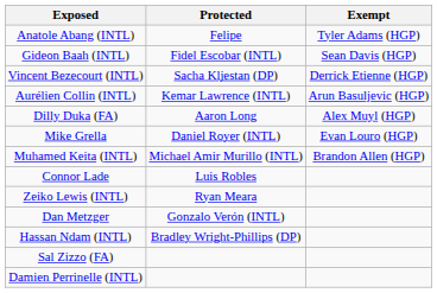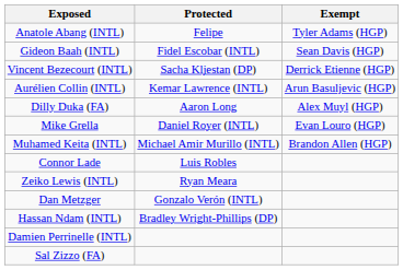 <table class="wikitable" style="text-align:center">
 <tr>
 <th>Exposed</th>
 <th>Protected</th>
 <th>Exempt</th>
 </tr>
 <tr>
 <td><a href='#'>Anatole Abang</a> (<a href='#'>INTL</a>)</td>
 <td><a href='#'>Felipe</a></td>
 <td><a href='#'>Tyler Adams</a> (<a href='#'>HGP</a>)</td>
 </tr>
 <tr>
 <td><a href='#'>Gideon Baah</a> (<a href='#'>INTL</a>)</td>
 <td><a href='#'>Fidel Escobar</a> (<a href='#'>INTL</a>)</td>
 <td><a href='#'>Sean Davis</a> (<a href='#'>HGP</a>)</td>
 </tr>
 <tr>
 <td><a href='#'>Vincent Bezecourt</a> (<a href='#'>INTL</a>)</td>
 <td><a href='#'>Sacha Kljestan</a> (<a href='#'>DP</a>)</td>
 <td><a href='#'>Derrick Etienne</a> (<a href='#'>HGP</a>)</td>
 </tr>
 <tr>
 <td><a href='#'>Aurélien Collin</a> (<a href='#'>INTL</a>)</td>
 <td><a href='#'>Kemar Lawrence</a> (<a href='#'>INTL</a>)</td>
 <td><a href='#'>Arun Basuljevic</a> (<a href='#'>HGP</a>)</td>
 </tr>
 <tr>
 <td><a href='#'>Dilly Duka</a> (<a href='#'>FA</a>)</td>
 <td><a href='#'>Aaron Long</a></td>
 <td><a href='#'>Alex Muyl</a> (<a href='#'>HGP</a>)</td>
 </tr>
 <tr>
 <td><a href='#'>Mike Grella</a></td>
 <td><a href='#'>Daniel Royer</a> (<a href='#'>INTL</a>)</td>
 <td><a href='#'>Evan Louro</a> (<a href='#'>HGP</a>)</td>
 </tr>
 <tr>
 <td><a href='#'>Muhamed Keita</a> (<a href='#'>INTL</a>)</td>
 <td><a href='#'>Michael Amir Murillo</a> (<a href='#'>INTL</a>)</td>
 <td><a href='#'>Brandon Allen</a> (<a href='#'>HGP</a>)</td>
 </tr>
 <tr>
 <td><a href='#'>Connor Lade</a></td>
 <td><a href='#'>Luis Robles</a></td>
 <td></td>
 </tr>
 <tr>
 <td><a href='#'>Zeiko Lewis</a> (<a href='#'>INTL</a>)</td>
 <td><a href='#'>Ryan Meara</a></td>
 <td></td>
 </tr>
 <tr>
 <td><a href='#'>Dan Metzger</a></td>
 <td><a href='#'>Gonzalo Verón</a> (<a href='#'>INTL</a>)</td>
 <td></td>
 </tr>
 <tr>
 <td><a href='#'>Hassan Ndam</a> (<a href='#'>INTL</a>)</td>
 <td><a href='#'>Bradley Wright-Phillips</a> (<a href='#'>DP</a>)</td>
 <td></td>
 </tr>
 <tr>
+<td><a href='#'>Damien Perrinelle</a> (<a href='#'>INTL</a>)</td>
+<td></td>
+<td></td>
+</tr>
+<tr>
 <td><a href='#'>Sal Zizzo</a> (<a href='#'>FA</a>)</td>
 <td></td>
 <td></td>
 </tr>
-<tr>
-<td><a href='#'>Damien Perrinelle</a> (<a href='#'>INTL</a>)</td>
-<td></td>
-<td></td>
-</tr>
 </table>
